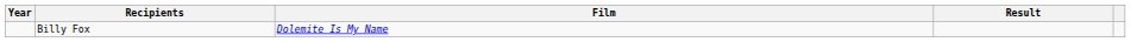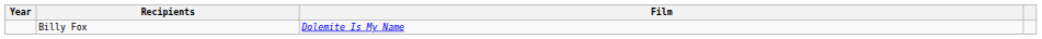 <table class="wikitable plainrowheaders" style="font-size: 90%" width=85%>
 <tr>
 <th scope="col" style="width:2%;">Year</th>
 <th scope="col" style="width:20%;">Recipients</th>
 <th scope="col" style="width:55%;">Film</th>
-<th scope="col" style="width:15%;">Result</th>
 <th scope="col" class="unsortable" style="width:1%;"></th>
 </tr>
 <tr>
 <td></td>
 <td>Billy Fox</td>
 <td><em><a href='#'>Dolemite Is My Name</a></em></td>
 <td></td>
-<td></td>
 </tr>
 </table>
